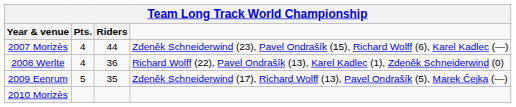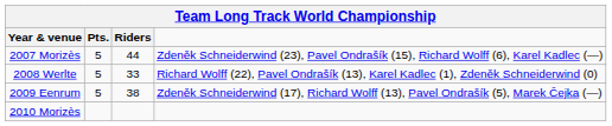 <table class=wikitable style="font-size: 90%;">
 <tr>
 <th colspan=5><big><a href='#'>Team Long Track World Championship</a></big></th>
 </tr>
 <tr>
 <th>Year & venue</th>
 <th>Pts.</th>
 <th>Riders</th>
 </tr>
 <tr align=center>
 <td><a href='#'>2007 Morizès</a></td>
-<td>4</td>
+<td>5</td>
 <td>44</td>
 <td align=left><a href='#'>Zdeněk Schneiderwind</a> (23), <a href='#'>Pavel Ondrašík</a> (15), <a href='#'>Richard Wolff</a> (6), <a href='#'>Karel Kadlec</a> (—)</td>
 </tr>
 <tr align=center>
 <td><a href='#'>2008 Werlte</a></td>
-<td>4</td>
-<td>36</td>
+<td>5</td>
+<td>33</td>
 <td align=left><a href='#'>Richard Wolff</a> (22), <a href='#'>Pavel Ondrašík</a> (13), <a href='#'>Karel Kadlec</a> (1), <a href='#'>Zdeněk Schneiderwind</a> (0)</td>
 </tr>
 <tr align=center>
 <td><a href='#'>2009 Eenrum</a></td>
 <td>5</td>
-<td>35</td>
+<td>38</td>
 <td align=left><a href='#'>Zdeněk Schneiderwind</a> (17), <a href='#'>Richard Wolff</a> (13), <a href='#'>Pavel Ondrašík</a> (5), <a href='#'>Marek Čejka</a> (—)</td>
 </tr>
 <tr align=center>
 <td><a href='#'>2010 Morizès</a></td>
 <td></td>
 <td></td>
 <td align=left></td>
 </tr>
 </table>
